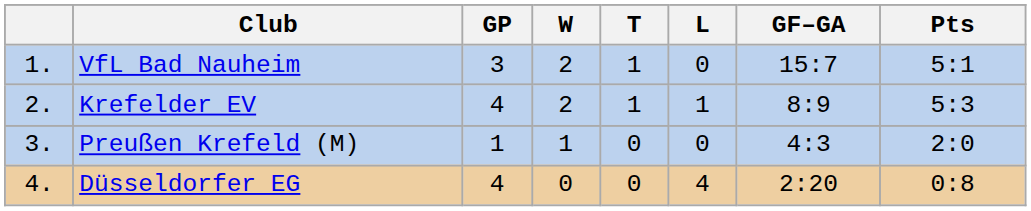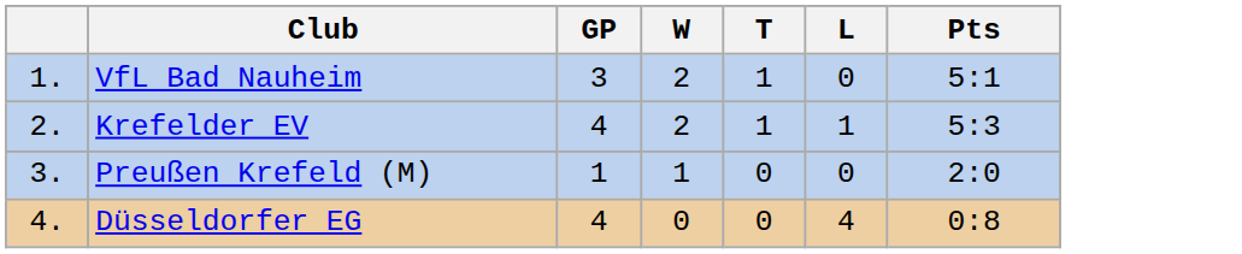 <table class="wikitable">
 <tr>
 <th width="30"></th>
 <th width="200">Club</th>
 <th width="30">GP</th>
 <th width="30">W</th>
 <th width="30">T</th>
 <th width="30">L</th>
-<th width="70">GF–GA</th>
 <th width="70">Pts</th>
 </tr>
 <tr bgcolor="#BCD2EE" align="center">
 <td>1.</td>
 <td align="left"><a href='#'>VfL Bad Nauheim</a></td>
 <td>3</td>
 <td>2</td>
 <td>1</td>
 <td>0</td>
-<td>15:7</td>
 <td>5:1</td>
 </tr>
 <tr bgcolor=#BCD2EE align="center">
 <td>2.</td>
 <td align="left"><a href='#'>Krefelder EV</a></td>
 <td>4</td>
 <td>2</td>
 <td>1</td>
 <td>1</td>
-<td>8:9</td>
 <td>5:3</td>
 </tr>
 <tr bgcolor=#BCD2EE align="center">
 <td>3.</td>
 <td align="left"><a href='#'>Preußen Krefeld</a> (M)</td>
 <td>1</td>
 <td>1</td>
 <td>0</td>
 <td>0</td>
-<td>4:3</td>
 <td>2:0</td>
 </tr>
 <tr bgcolor=#EECFA1 align="center">
 <td>4.</td>
 <td align="left"><a href='#'>Düsseldorfer EG</a></td>
 <td>4</td>
 <td>0</td>
 <td>0</td>
 <td>4</td>
-<td>2:20</td>
 <td>0:8</td>
 </tr>
 </table>
